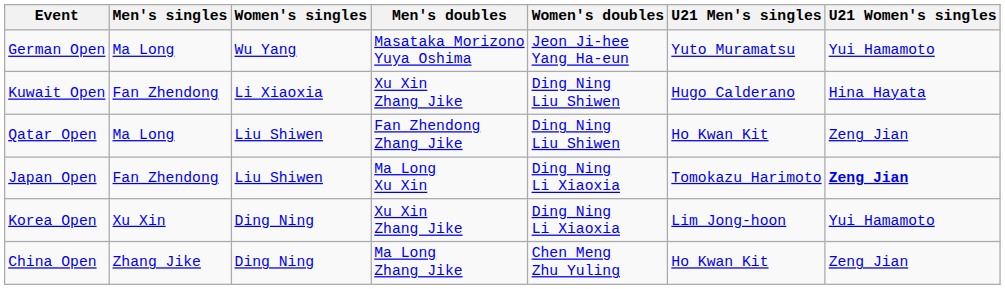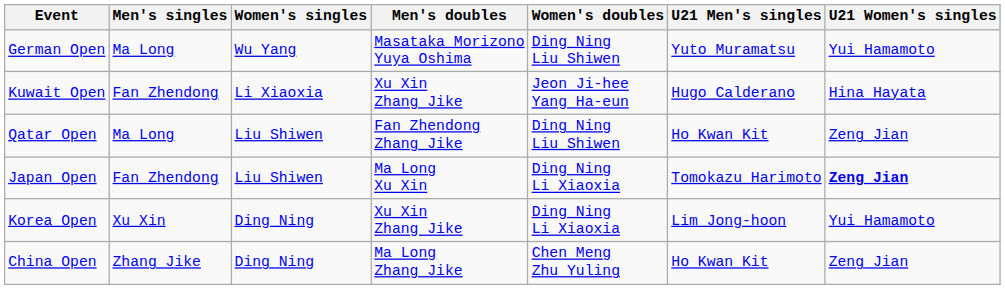 <table class=wikitable style="font-size:90%">
 <tr>
 <th>Event</th>
 <th>Men's singles</th>
 <th>Women's singles</th>
 <th>Men's doubles</th>
 <th>Women's doubles</th>
 <th>U21 Men's singles</th>
 <th>U21 Women's singles</th>
 </tr>
 <tr>
 <td> <a href='#'>German Open</a></td>
 <td> <a href='#'>Ma Long</a></td>
 <td> <a href='#'>Wu Yang</a></td>
 <td> <a href='#'>Masataka Morizono</a><br> <a href='#'>Yuya Oshima</a></td>
-<td> <a href='#'>Jeon Ji-hee</a><br> <a href='#'>Yang Ha-eun</a></td>
+<td> <a href='#'>Ding Ning</a><br> <a href='#'>Liu Shiwen</a></td>
 <td> <a href='#'>Yuto Muramatsu</a></td>
 <td> <a href='#'>Yui Hamamoto</a></td>
 </tr>
 <tr>
 <td> <a href='#'>Kuwait Open</a></td>
 <td> <a href='#'>Fan Zhendong</a></td>
 <td> <a href='#'>Li Xiaoxia</a></td>
 <td> <a href='#'>Xu Xin</a><br> <a href='#'>Zhang Jike</a></td>
-<td> <a href='#'>Ding Ning</a><br> <a href='#'>Liu Shiwen</a></td>
+<td> <a href='#'>Jeon Ji-hee</a><br> <a href='#'>Yang Ha-eun</a></td>
 <td> <a href='#'>Hugo Calderano</a></td>
 <td> <a href='#'>Hina Hayata</a></td>
 </tr>
 <tr>
 <td> <a href='#'>Qatar Open</a></td>
 <td> <a href='#'>Ma Long</a></td>
 <td> <a href='#'>Liu Shiwen</a></td>
 <td> <a href='#'>Fan Zhendong</a><br> <a href='#'>Zhang Jike</a></td>
 <td> <a href='#'>Ding Ning</a><br> <a href='#'>Liu Shiwen</a></td>
 <td> <a href='#'>Ho Kwan Kit</a></td>
 <td> <a href='#'>Zeng Jian</a></td>
 </tr>
 <tr>
 <td> <a href='#'>Japan Open</a></td>
 <td> <a href='#'>Fan Zhendong</a></td>
 <td> <a href='#'>Liu Shiwen</a></td>
 <td> <a href='#'>Ma Long</a><br> <a href='#'>Xu Xin</a></td>
 <td> <a href='#'>Ding Ning</a><br> <a href='#'>Li Xiaoxia</a></td>
 <td> <a href='#'>Tomokazu Harimoto</a></td>
 <td><strong> <a href='#'>Zeng Jian</a></strong></td>
 </tr>
 <tr>
 <td> <a href='#'>Korea Open</a></td>
 <td> <a href='#'>Xu Xin</a></td>
 <td> <a href='#'>Ding Ning</a></td>
 <td> <a href='#'>Xu Xin</a><br> <a href='#'>Zhang Jike</a></td>
 <td> <a href='#'>Ding Ning</a><br> <a href='#'>Li Xiaoxia</a></td>
 <td> <a href='#'>Lim Jong-hoon</a></td>
 <td> <a href='#'>Yui Hamamoto</a></td>
 </tr>
 <tr>
 <td> <a href='#'>China Open</a></td>
 <td> <a href='#'>Zhang Jike</a></td>
 <td> <a href='#'>Ding Ning</a></td>
 <td> <a href='#'>Ma Long</a><br> <a href='#'>Zhang Jike</a></td>
 <td> <a href='#'>Chen Meng</a><br> <a href='#'>Zhu Yuling</a></td>
 <td> <a href='#'>Ho Kwan Kit</a></td>
 <td> <a href='#'>Zeng Jian</a></td>
 </tr>
 </table>
